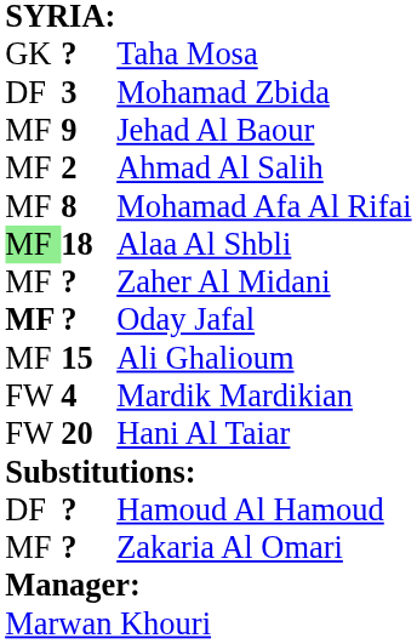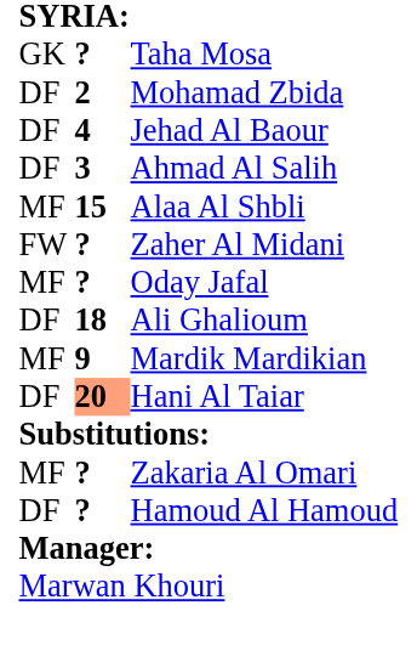 <table style="font-size: 90%" cellspacing="0" cellpadding="0" align="center">
 <tr>
 <td colspan=4><br><strong>SYRIA:</strong></td>
 </tr>
 <tr>
 <th width=25></th>
 <th width=25></th>
 </tr>
 <tr>
 <td>GK</td>
 <td><strong>?</strong></td>
 <td><a href='#'>Taha Mosa</a></td>
 </tr>
 <tr>
 <td>DF</td>
-<td><strong>3</strong></td>
+<td><strong>2</strong></td>
 <td><a href='#'>Mohamad Zbida</a></td>
 </tr>
 <tr>
-<td>MF</td>
-<td><strong>9</strong></td>
+<td>DF</td>
+<td><strong>4</strong></td>
 <td><a href='#'>Jehad Al Baour</a></td>
 <td></td>
 </tr>
 <tr>
-<td>MF</td>
-<td><strong>2</strong></td>
+<td>DF</td>
+<td><strong>3</strong></td>
 <td><a href='#'>Ahmad Al Salih</a></td>
 </tr>
 <tr>
 <td>MF</td>
-<td><strong>8</strong></td>
-<td><a href='#'>Mohamad Afa Al Rifai</a></td>
-<td></td>
-<td></td>
-</tr>
-<tr>
-<td style="background: lightgreen;">MF</td>
-<td><strong>18</strong></td>
+<td><strong>15</strong></td>
 <td><a href='#'>Alaa Al Shbli</a></td>
 </tr>
 <tr>
-<td>MF</td>
+<td>FW</td>
 <td><strong>?</strong></td>
 <td><a href='#'>Zaher Al Midani</a></td>
 </tr>
 <tr>
-<td><strong>MF</strong></td>
+<td>MF</td>
 <td><strong>?</strong></td>
 <td><a href='#'>Oday Jafal</a></td>
 <td></td>
 </tr>
 <tr>
-<td>MF</td>
-<td><strong>15</strong></td>
+<td>DF</td>
+<td><strong>18</strong></td>
 <td><a href='#'>Ali Ghalioum</a></td>
 </tr>
 <tr>
-<td>FW</td>
-<td><strong>4</strong></td>
+<td>MF</td>
+<td><strong>9</strong></td>
 <td><a href='#'>Mardik Mardikian</a></td>
 <td></td>
 <td></td>
 </tr>
 <tr>
-<td>FW</td>
-<td><strong>20</strong></td>
+<td>DF</td>
+<td style="background: lightsalmon;"><strong>20</strong></td>
 <td><a href='#'>Hani Al Taiar</a></td>
 </tr>
 <tr>
 <td colspan=3><strong>Substitutions:</strong></td>
 </tr>
 <tr>
-<td>DF</td>
+<td>MF</td>
 <td><strong>?</strong></td>
-<td><a href='#'>Hamoud Al Hamoud</a></td>
+<td><a href='#'>Zakaria Al Omari</a></td>
 <td></td>
 <td></td>
 </tr>
 <tr>
-<td>MF</td>
+<td>DF</td>
 <td><strong>?</strong></td>
-<td><a href='#'>Zakaria Al Omari</a></td>
+<td><a href='#'>Hamoud Al Hamoud</a></td>
 <td></td>
 <td></td>
 </tr>
 <tr>
 <td colspan=3><strong>Manager:</strong></td>
 </tr>
 <tr>
 <td colspan=3><a href='#'>Marwan Khouri</a></td>
 </tr>
 </table>
